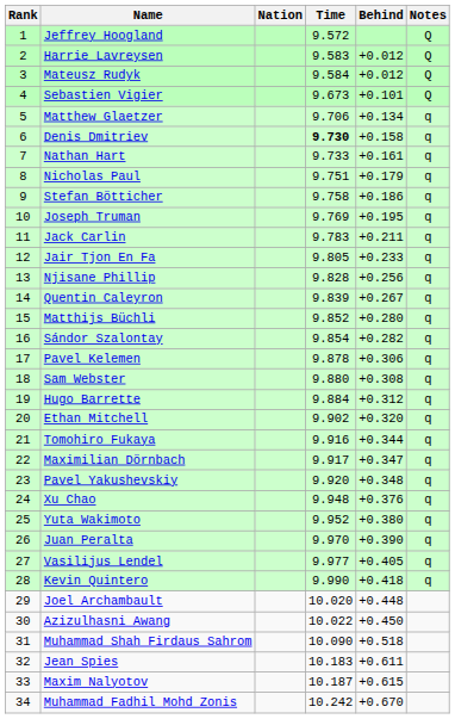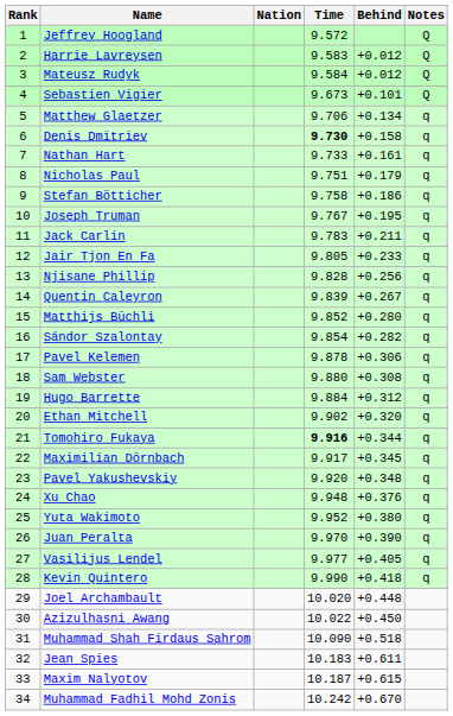 <table class="wikitable sortable" style="text-align:center">
 <tr>
 <th>Rank</th>
 <th>Name</th>
 <th>Nation</th>
 <th>Time</th>
 <th>Behind</th>
 <th>Notes</th>
 </tr>
 <tr bgcolor=bbffbb>
 <td>1</td>
 <td align=left><a href='#'>Jeffrey Hoogland</a></td>
 <td align=left></td>
 <td>9.572</td>
 <td></td>
 <td>Q</td>
 </tr>
 <tr bgcolor=bbffbb>
 <td>2</td>
 <td align=left><a href='#'>Harrie Lavreysen</a></td>
 <td align=left></td>
 <td>9.583</td>
 <td>+0.012</td>
 <td>Q</td>
 </tr>
 <tr bgcolor=bbffbb>
 <td>3</td>
 <td align=left><a href='#'>Mateusz Rudyk</a></td>
 <td align=left></td>
 <td>9.584</td>
 <td>+0.012</td>
 <td>Q</td>
 </tr>
 <tr bgcolor=bbffbb>
 <td>4</td>
 <td align=left><a href='#'>Sebastien Vigier</a></td>
 <td align=left></td>
 <td>9.673</td>
 <td>+0.101</td>
 <td>Q</td>
 </tr>
 <tr bgcolor=ccffcc>
 <td>5</td>
 <td align=left><a href='#'>Matthew Glaetzer</a></td>
 <td align=left></td>
 <td>9.706</td>
 <td>+0.134</td>
 <td>q</td>
 </tr>
 <tr bgcolor=ccffcc>
 <td>6</td>
 <td align=left><a href='#'>Denis Dmitriev</a></td>
 <td align=left></td>
 <td><strong>9.730</strong></td>
 <td>+0.158</td>
 <td>q</td>
 </tr>
 <tr bgcolor=ccffcc>
 <td>7</td>
 <td align=left><a href='#'>Nathan Hart</a></td>
 <td align=left></td>
 <td>9.733</td>
 <td>+0.161</td>
 <td>q</td>
 </tr>
 <tr bgcolor=ccffcc>
 <td>8</td>
 <td align=left><a href='#'>Nicholas Paul</a></td>
 <td align=left></td>
 <td>9.751</td>
 <td>+0.179</td>
 <td>q</td>
 </tr>
 <tr bgcolor=ccffcc>
 <td>9</td>
 <td align=left><a href='#'>Stefan Bötticher</a></td>
 <td align=left></td>
 <td>9.758</td>
 <td>+0.186</td>
 <td>q</td>
 </tr>
 <tr bgcolor=ccffcc>
 <td>10</td>
 <td align=left><a href='#'>Joseph Truman</a></td>
 <td align=left></td>
-<td>9.769</td>
+<td>9.767</td>
 <td>+0.195</td>
 <td>q</td>
 </tr>
 <tr bgcolor=ccffcc>
 <td>11</td>
 <td align=left><a href='#'>Jack Carlin</a></td>
 <td align=left></td>
 <td>9.783</td>
 <td>+0.211</td>
 <td>q</td>
 </tr>
 <tr bgcolor=ccffcc>
 <td>12</td>
 <td align=left><a href='#'>Jair Tjon En Fa</a></td>
 <td align=left></td>
 <td>9.805</td>
 <td>+0.233</td>
 <td>q</td>
 </tr>
 <tr bgcolor=ccffcc>
 <td>13</td>
 <td align=left><a href='#'>Njisane Phillip</a></td>
 <td align=left></td>
 <td>9.828</td>
 <td>+0.256</td>
 <td>q</td>
 </tr>
 <tr bgcolor=ccffcc>
 <td>14</td>
 <td align=left><a href='#'>Quentin Caleyron</a></td>
 <td align=left></td>
 <td>9.839</td>
 <td>+0.267</td>
 <td>q</td>
 </tr>
 <tr bgcolor=ccffcc>
 <td>15</td>
 <td align=left><a href='#'>Matthijs Büchli</a></td>
 <td align=left></td>
 <td>9.852</td>
 <td>+0.280</td>
 <td>q</td>
 </tr>
 <tr bgcolor=ccffcc>
 <td>16</td>
 <td align=left><a href='#'>Sándor Szalontay</a></td>
 <td align=left></td>
 <td>9.854</td>
 <td>+0.282</td>
 <td>q</td>
 </tr>
 <tr bgcolor=ccffcc>
 <td>17</td>
 <td align=left><a href='#'>Pavel Kelemen</a></td>
 <td align=left></td>
 <td>9.878</td>
 <td>+0.306</td>
 <td>q</td>
 </tr>
 <tr bgcolor=ccffcc>
 <td>18</td>
 <td align=left><a href='#'>Sam Webster</a></td>
 <td align=left></td>
 <td>9.880</td>
 <td>+0.308</td>
 <td>q</td>
 </tr>
 <tr bgcolor=ccffcc>
 <td>19</td>
 <td align=left><a href='#'>Hugo Barrette</a></td>
 <td align=left></td>
 <td>9.884</td>
 <td>+0.312</td>
 <td>q</td>
 </tr>
 <tr bgcolor=ccffcc>
 <td>20</td>
 <td align=left><a href='#'>Ethan Mitchell</a></td>
 <td align=left></td>
 <td>9.902</td>
 <td>+0.320</td>
 <td>q</td>
 </tr>
 <tr bgcolor=ccffcc>
 <td>21</td>
 <td align=left><a href='#'>Tomohiro Fukaya</a></td>
 <td align=left></td>
-<td>9.916</td>
+<td><strong>9.916</strong></td>
 <td>+0.344</td>
 <td>q</td>
 </tr>
 <tr bgcolor=ccffcc>
 <td>22</td>
 <td align=left><a href='#'>Maximilian Dörnbach</a></td>
 <td align=left></td>
 <td>9.917</td>
-<td>+0.347</td>
+<td>+0.345</td>
 <td>q</td>
 </tr>
 <tr bgcolor=ccffcc>
 <td>23</td>
 <td align=left><a href='#'>Pavel Yakushevskiy</a></td>
 <td align=left></td>
 <td>9.920</td>
 <td>+0.348</td>
 <td>q</td>
 </tr>
 <tr bgcolor=ccffcc>
 <td>24</td>
 <td align=left><a href='#'>Xu Chao</a></td>
 <td align=left></td>
 <td>9.948</td>
 <td>+0.376</td>
 <td>q</td>
 </tr>
 <tr bgcolor=ccffcc>
 <td>25</td>
 <td align=left><a href='#'>Yuta Wakimoto</a></td>
 <td align=left></td>
 <td>9.952</td>
 <td>+0.380</td>
 <td>q</td>
 </tr>
 <tr bgcolor=ccffcc>
 <td>26</td>
 <td align=left><a href='#'>Juan Peralta</a></td>
 <td align=left></td>
 <td>9.970</td>
 <td>+0.390</td>
 <td>q</td>
 </tr>
 <tr bgcolor=ccffcc>
 <td>27</td>
 <td align=left><a href='#'>Vasilijus Lendel</a></td>
 <td align=left></td>
 <td>9.977</td>
 <td>+0.405</td>
 <td>q</td>
 </tr>
 <tr bgcolor=ccffcc>
 <td>28</td>
 <td align=left><a href='#'>Kevin Quintero</a></td>
 <td align=left></td>
 <td>9.990</td>
 <td>+0.418</td>
 <td>q</td>
 </tr>
 <tr>
 <td>29</td>
 <td align=left><a href='#'>Joel Archambault</a></td>
 <td align=left></td>
 <td>10.020</td>
 <td>+0.448</td>
 <td></td>
 </tr>
 <tr>
 <td>30</td>
 <td align=left><a href='#'>Azizulhasni Awang</a></td>
 <td align=left></td>
 <td>10.022</td>
 <td>+0.450</td>
 <td></td>
 </tr>
 <tr>
 <td>31</td>
 <td align=left><a href='#'>Muhammad Shah Firdaus Sahrom</a></td>
 <td align=left></td>
 <td>10.090</td>
 <td>+0.518</td>
 <td></td>
 </tr>
 <tr>
 <td>32</td>
 <td align=left><a href='#'>Jean Spies</a></td>
 <td align=left></td>
 <td>10.183</td>
 <td>+0.611</td>
 <td></td>
 </tr>
 <tr>
 <td>33</td>
 <td align=left><a href='#'>Maxim Nalyotov</a></td>
 <td align=left></td>
 <td>10.187</td>
 <td>+0.615</td>
 <td></td>
 </tr>
 <tr>
 <td>34</td>
 <td align=left><a href='#'>Muhammad Fadhil Mohd Zonis</a></td>
 <td align=left></td>
 <td>10.242</td>
 <td>+0.670</td>
 <td></td>
 </tr>
 </table>
